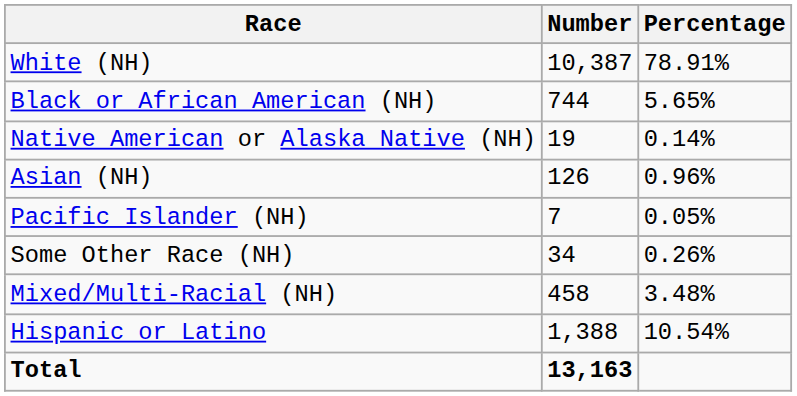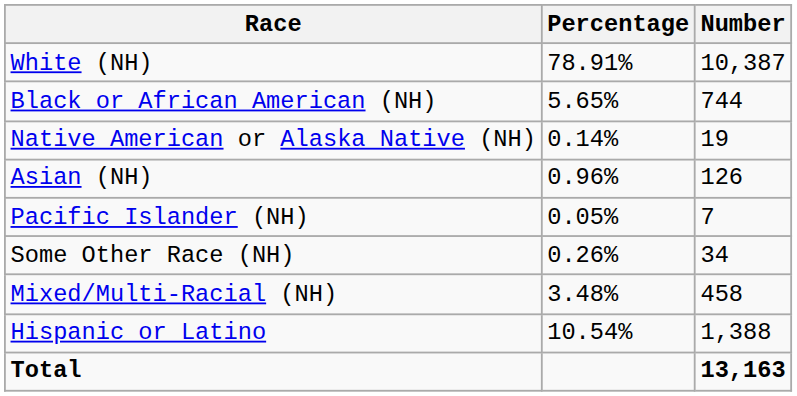 <table class="wikitable">
 <tr>
 <th>Race</th>
+<th>Percentage</th>
 <th>Number</th>
-<th>Percentage</th>
 </tr>
 <tr>
 <td><a href='#'>White</a> (NH)</td>
+<td>78.91%</td>
 <td>10,387</td>
-<td>78.91%</td>
 </tr>
 <tr>
 <td><a href='#'>Black or African American</a> (NH)</td>
+<td>5.65%</td>
 <td>744</td>
-<td>5.65%</td>
 </tr>
 <tr>
 <td><a href='#'>Native American</a> or <a href='#'>Alaska Native</a> (NH)</td>
+<td>0.14%</td>
 <td>19</td>
-<td>0.14%</td>
 </tr>
 <tr>
 <td><a href='#'>Asian</a> (NH)</td>
+<td>0.96%</td>
 <td>126</td>
-<td>0.96%</td>
 </tr>
 <tr>
 <td><a href='#'>Pacific Islander</a> (NH)</td>
+<td>0.05%</td>
 <td>7</td>
-<td>0.05%</td>
 </tr>
 <tr>
 <td>Some Other Race (NH)</td>
+<td>0.26%</td>
 <td>34</td>
-<td>0.26%</td>
 </tr>
 <tr>
 <td><a href='#'>Mixed/Multi-Racial</a> (NH)</td>
+<td>3.48%</td>
 <td>458</td>
-<td>3.48%</td>
 </tr>
 <tr>
 <td><a href='#'>Hispanic or Latino</a></td>
+<td>10.54%</td>
 <td>1,388</td>
-<td>10.54%</td>
 </tr>
 <tr>
 <td><strong>Total</strong></td>
+<td></td>
 <td><strong>13,163</strong></td>
-<td></td>
 </tr>
 </table>
